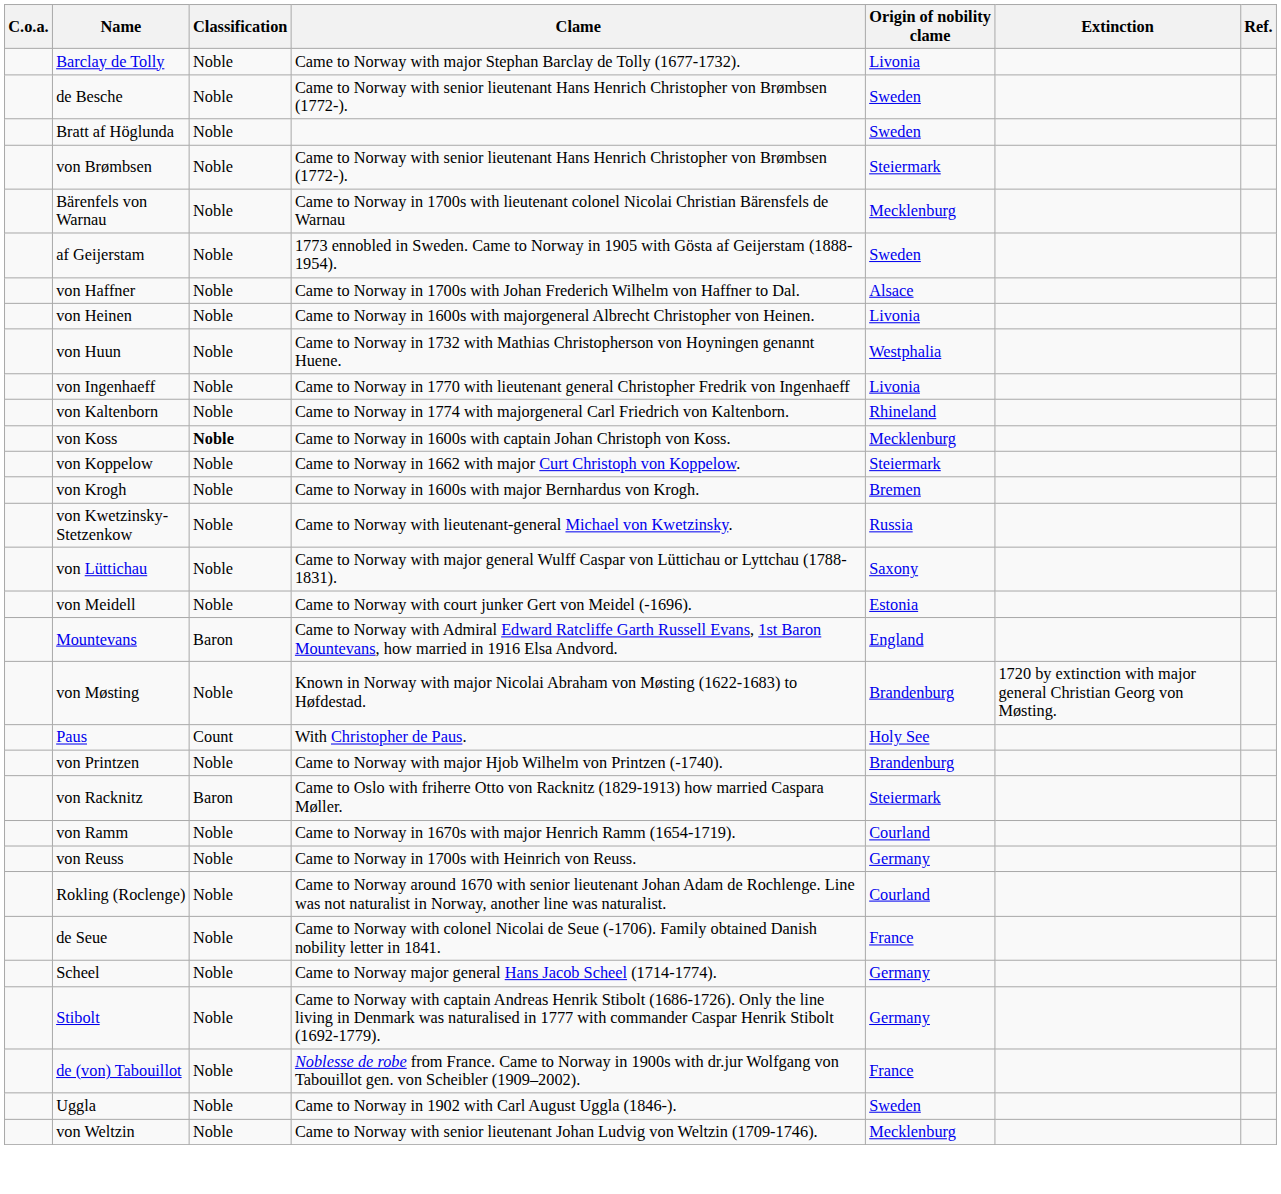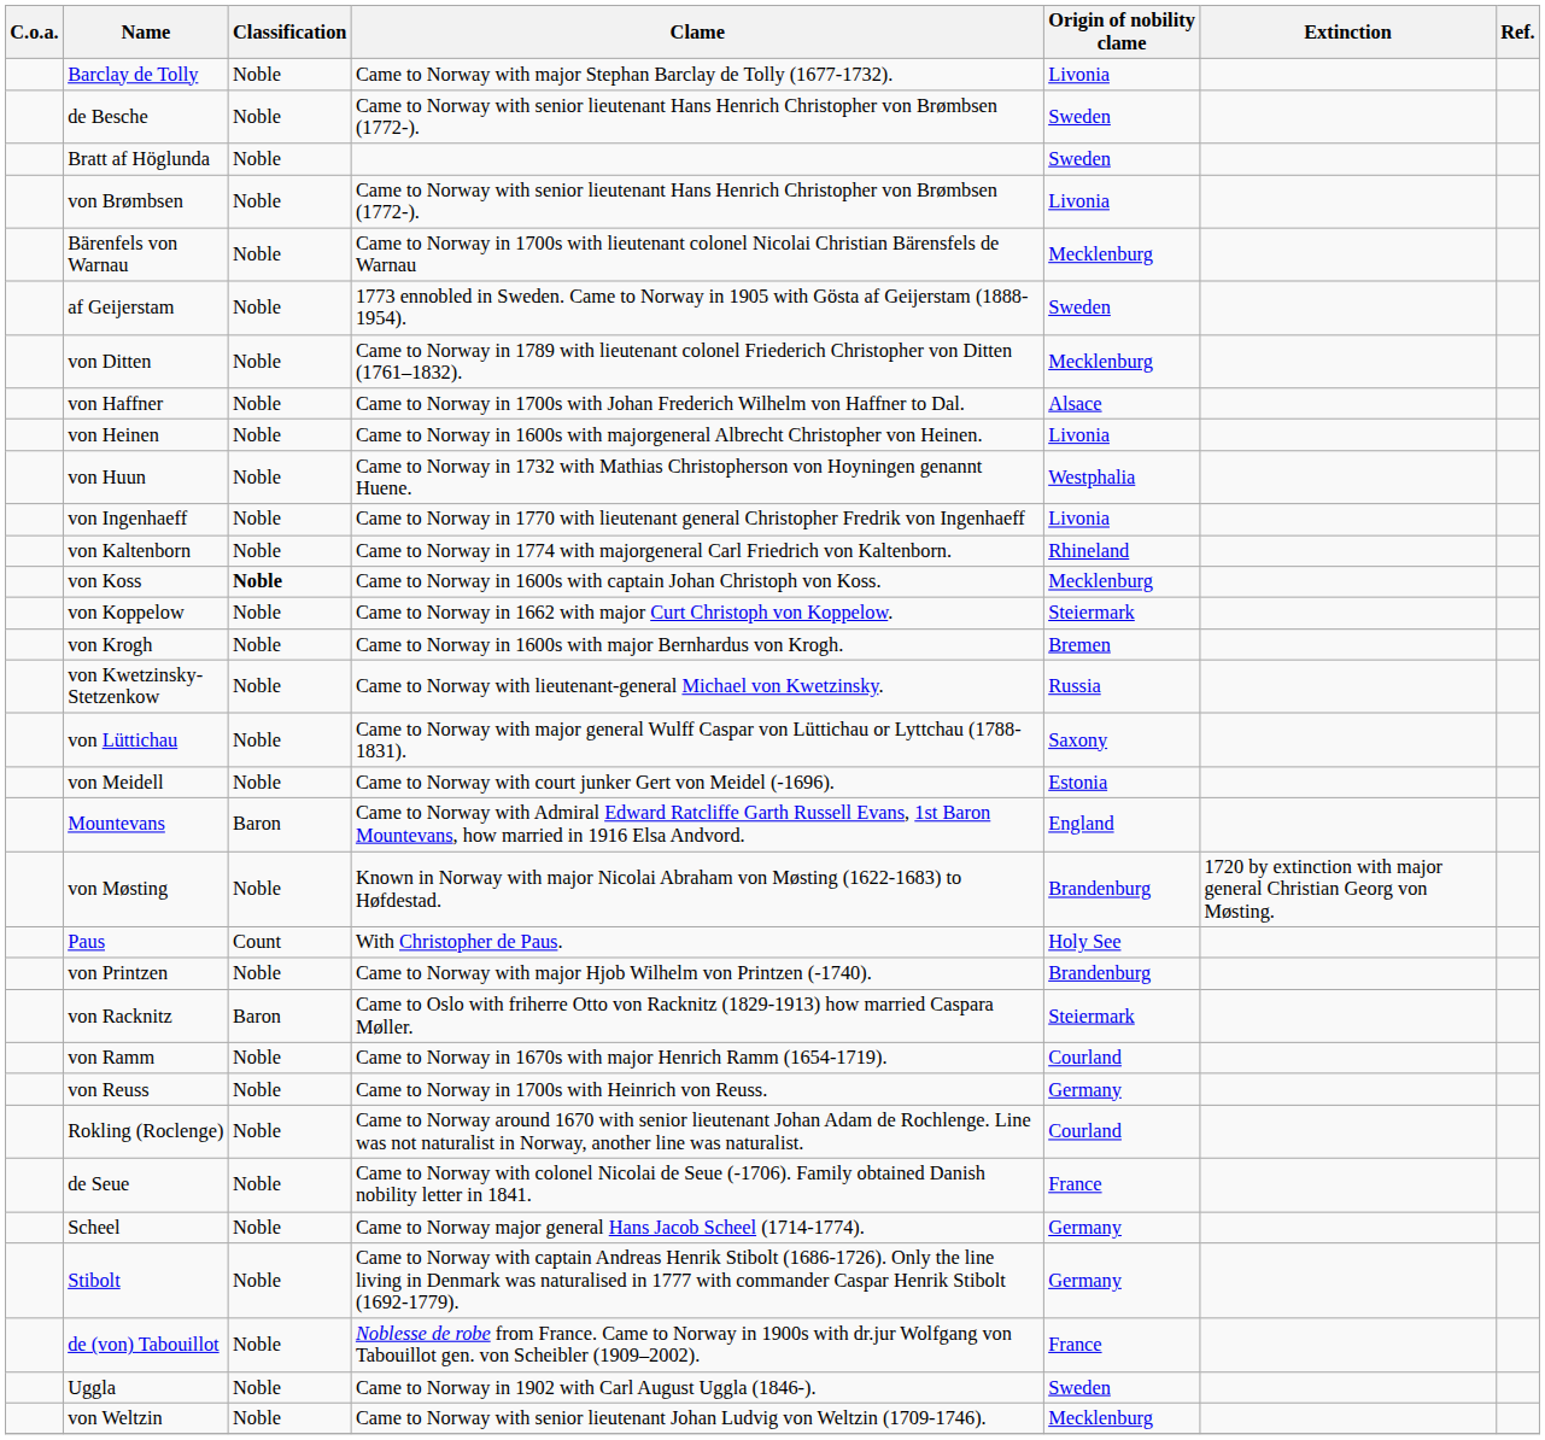 <table class="wikitable sortable">
 <tr>
 <th>C.o.a.</th>
 <th>Name</th>
 <th>Classification</th>
 <th>Clame</th>
 <th>Origin of nobility clame</th>
 <th>Extinction</th>
 <th>Ref.</th>
 </tr>
 <tr>
 <td></td>
 <td><a href='#'>Barclay de Tolly</a></td>
 <td>Noble</td>
 <td>Came to Norway with major Stephan Barclay de Tolly (1677-1732).</td>
 <td><a href='#'>Livonia</a></td>
 <td></td>
 <td></td>
 </tr>
 <tr>
 <td></td>
 <td>de Besche</td>
 <td>Noble</td>
 <td>Came to Norway with senior lieutenant Hans Henrich Christopher von Brømbsen (1772-).</td>
 <td><a href='#'>Sweden</a></td>
 <td></td>
 <td></td>
 </tr>
 <tr>
 <td></td>
 <td>Bratt af Höglunda</td>
 <td>Noble</td>
 <td></td>
 <td><a href='#'>Sweden</a></td>
 <td></td>
 <td></td>
 </tr>
 <tr>
 <td></td>
 <td>von Brømbsen</td>
 <td>Noble</td>
 <td>Came to Norway with senior lieutenant Hans Henrich Christopher von Brømbsen (1772-).</td>
-<td><a href='#'>Steiermark</a></td>
+<td><a href='#'>Livonia</a></td>
 <td></td>
 <td></td>
 </tr>
 <tr>
 <td></td>
 <td>Bärenfels von Warnau</td>
 <td>Noble</td>
 <td>Came to Norway in 1700s with lieutenant colonel Nicolai Christian Bärensfels de Warnau</td>
 <td><a href='#'>Mecklenburg</a></td>
 <td></td>
 <td></td>
 </tr>
 <tr>
 <td></td>
 <td>af Geijerstam</td>
 <td>Noble</td>
 <td>1773 ennobled in Sweden. Came to Norway in 1905 with Gösta af Geijerstam (1888-1954).</td>
 <td><a href='#'>Sweden</a></td>
+<td></td>
+<td></td>
+</tr>
+<tr>
+<td></td>
+<td>von Ditten</td>
+<td>Noble</td>
+<td>Came to Norway in 1789 with lieutenant colonel Friederich Christopher von Ditten (1761–1832).</td>
+<td><a href='#'>Mecklenburg</a></td>
 <td></td>
 <td></td>
 </tr>
 <tr>
 <td></td>
 <td>von Haffner</td>
 <td>Noble</td>
 <td>Came to Norway in 1700s with Johan Frederich Wilhelm von Haffner to Dal.</td>
 <td><a href='#'>Alsace</a></td>
 <td></td>
 <td></td>
 </tr>
 <tr>
 <td></td>
 <td>von Heinen</td>
 <td>Noble</td>
 <td>Came to Norway in 1600s with majorgeneral Albrecht Christopher von Heinen.</td>
 <td><a href='#'>Livonia</a></td>
 <td></td>
 <td></td>
 </tr>
 <tr>
 <td></td>
 <td>von Huun</td>
 <td>Noble</td>
 <td>Came to Norway in 1732 with Mathias Christopherson von Hoyningen genannt Huene.</td>
 <td><a href='#'>Westphalia</a></td>
 <td></td>
 <td></td>
 </tr>
 <tr>
 <td></td>
 <td>von Ingenhaeff</td>
 <td>Noble</td>
 <td>Came to Norway in 1770 with lieutenant general Christopher Fredrik von Ingenhaeff</td>
 <td><a href='#'>Livonia</a></td>
 <td></td>
 <td></td>
 </tr>
 <tr>
 <td></td>
 <td>von Kaltenborn</td>
 <td>Noble</td>
 <td>Came to Norway in 1774 with majorgeneral Carl Friedrich von Kaltenborn.</td>
 <td><a href='#'>Rhineland</a></td>
 <td></td>
 <td></td>
 </tr>
 <tr>
 <td></td>
 <td>von Koss</td>
 <td><strong>Noble</strong></td>
 <td>Came to Norway in 1600s with captain Johan Christoph von Koss.</td>
 <td><a href='#'>Mecklenburg</a></td>
 <td></td>
 <td></td>
 </tr>
 <tr>
 <td></td>
 <td>von Koppelow</td>
 <td>Noble</td>
 <td>Came to Norway in 1662 with major <a href='#'>Curt Christoph von Koppelow</a>.</td>
 <td><a href='#'>Steiermark</a></td>
 <td></td>
 <td></td>
 </tr>
 <tr>
 <td></td>
 <td>von Krogh</td>
 <td>Noble</td>
 <td>Came to Norway in 1600s with major Bernhardus von Krogh.</td>
 <td><a href='#'>Bremen</a></td>
 <td></td>
 <td></td>
 </tr>
 <tr>
 <td></td>
 <td>von Kwetzinsky-Stetzenkow</td>
 <td>Noble</td>
 <td>Came to Norway with lieutenant-general <a href='#'>Michael von Kwetzinsky</a>.</td>
 <td><a href='#'>Russia</a></td>
 <td></td>
 <td></td>
 </tr>
 <tr>
 <td></td>
 <td>von <a href='#'>Lüttichau</a></td>
 <td>Noble</td>
 <td>Came to Norway with major general Wulff Caspar von Lüttichau or Lyttchau (1788-1831).</td>
 <td><a href='#'>Saxony</a></td>
 <td></td>
 <td></td>
 </tr>
 <tr>
 <td></td>
 <td>von Meidell</td>
 <td>Noble</td>
 <td>Came to Norway with court junker Gert von Meidel (-1696).</td>
 <td><a href='#'>Estonia</a></td>
 <td></td>
 <td></td>
 </tr>
 <tr>
 <td></td>
 <td><a href='#'>Mountevans</a></td>
 <td>Baron</td>
 <td>Came to Norway with Admiral <a href='#'>Edward Ratcliffe Garth Russell Evans</a>, <a href='#'>1st Baron Mountevans</a>, how married in 1916 Elsa Andvord.</td>
 <td><a href='#'>England</a></td>
 <td></td>
 <td></td>
 </tr>
 <tr>
 <td></td>
 <td>von Møsting</td>
 <td>Noble</td>
 <td>Known in Norway with major Nicolai Abraham von Møsting (1622-1683) to Høfdestad.</td>
 <td><a href='#'>Brandenburg</a></td>
 <td>1720 by extinction with major general Christian Georg von Møsting.</td>
 <td></td>
 </tr>
 <tr>
 <td></td>
 <td><a href='#'>Paus</a></td>
 <td>Count</td>
 <td>With <a href='#'>Christopher de Paus</a>.</td>
 <td><a href='#'>Holy See</a></td>
 <td></td>
 <td></td>
 </tr>
 <tr>
 <td></td>
 <td>von Printzen</td>
 <td>Noble</td>
 <td>Came to Norway with major Hjob Wilhelm von Printzen (-1740).</td>
 <td><a href='#'>Brandenburg</a></td>
 <td></td>
 <td></td>
 </tr>
 <tr>
 <td></td>
 <td>von Racknitz</td>
 <td>Baron</td>
 <td>Came to Oslo with friherre Otto von Racknitz (1829-1913) how married Caspara Møller.</td>
 <td><a href='#'>Steiermark</a></td>
 <td></td>
 <td></td>
 </tr>
 <tr>
 <td></td>
 <td>von Ramm</td>
 <td>Noble</td>
 <td>Came to Norway in 1670s with major Henrich Ramm (1654-1719).</td>
 <td><a href='#'>Courland</a></td>
 <td></td>
 <td></td>
 </tr>
 <tr>
 <td></td>
 <td>von Reuss</td>
 <td>Noble</td>
 <td>Came to Norway in 1700s with Heinrich von Reuss.</td>
 <td><a href='#'>Germany</a></td>
 <td></td>
 <td></td>
 </tr>
 <tr>
 <td></td>
 <td>Rokling (Roclenge)</td>
 <td>Noble</td>
 <td>Came to Norway around 1670 with senior lieutenant Johan Adam de Rochlenge. Line was not naturalist in Norway, another line was naturalist.</td>
 <td><a href='#'>Courland</a></td>
 <td></td>
 <td></td>
 </tr>
 <tr>
 <td></td>
 <td>de Seue</td>
 <td>Noble</td>
 <td>Came to Norway with colonel Nicolai de Seue (-1706). Family obtained Danish nobility letter in 1841.</td>
 <td><a href='#'>France</a></td>
 <td></td>
 <td></td>
 </tr>
 <tr>
 <td></td>
 <td>Scheel</td>
 <td>Noble</td>
 <td>Came to Norway major general <a href='#'>Hans Jacob Scheel</a> (1714-1774).</td>
 <td><a href='#'>Germany</a></td>
 <td></td>
 <td></td>
 </tr>
 <tr>
 <td></td>
 <td><a href='#'>Stibolt</a></td>
 <td>Noble</td>
 <td>Came to Norway with captain Andreas Henrik Stibolt (1686-1726). Only the line living in Denmark was naturalised in 1777 with commander Caspar Henrik Stibolt (1692-1779).</td>
 <td><a href='#'>Germany</a></td>
 <td></td>
 <td></td>
 </tr>
 <tr>
 <td></td>
 <td><a href='#'>de (von) Tabouillot</a></td>
 <td>Noble</td>
 <td><em><a href='#'>Noblesse de robe</a></em> from France. Came to Norway in 1900s with dr.jur Wolfgang von Tabouillot gen. von Scheibler (1909–2002).</td>
 <td><a href='#'>France</a></td>
 <td></td>
 <td></td>
 </tr>
 <tr>
 <td></td>
 <td>Uggla</td>
 <td>Noble</td>
 <td>Came to Norway in 1902 with Carl August Uggla (1846-).</td>
 <td><a href='#'>Sweden</a></td>
 <td></td>
 <td></td>
 </tr>
 <tr>
 <td></td>
 <td>von Weltzin</td>
 <td>Noble</td>
 <td>Came to Norway with senior lieutenant Johan Ludvig von Weltzin (1709-1746).</td>
 <td><a href='#'>Mecklenburg</a></td>
 <td></td>
 <td></td>
 </tr>
 <tr>
 </tr>
 </table>
